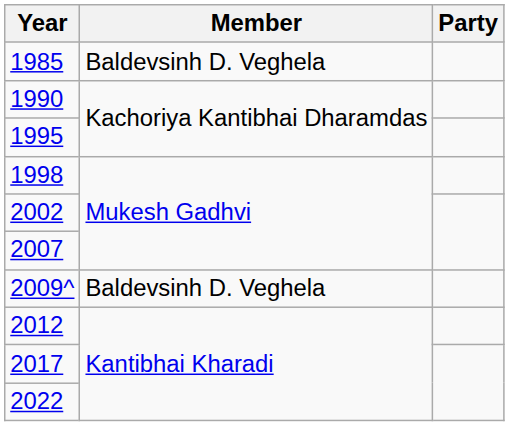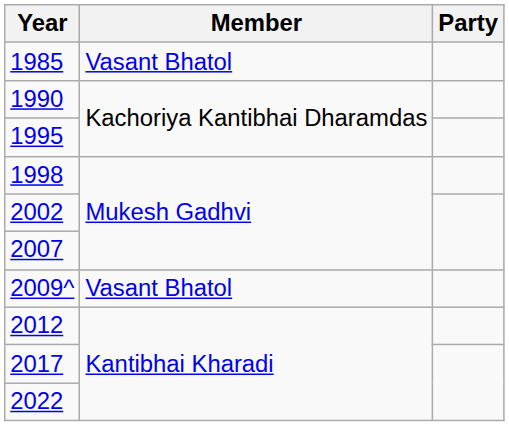 <table class="wikitable sortable">
 <tr>
 <th>Year</th>
 <th>Member</th>
 <th colspan="2">Party</th>
 </tr>
 <tr>
 <td><a href='#'>1985</a></td>
-<td>Baldevsinh D. Veghela</td>
+<td><a href='#'>Vasant Bhatol</a></td>
 <td></td>
 </tr>
 <tr>
 <td><a href='#'>1990</a></td>
 <td rowspan=2>Kachoriya Kantibhai Dharamdas</td>
 <td></td>
 </tr>
 <tr>
 <td><a href='#'>1995</a></td>
 </tr>
 <tr>
 <td><a href='#'>1998</a></td>
 <td rowspan=3><a href='#'>Mukesh Gadhvi</a></td>
 <td></td>
 </tr>
 <tr>
 <td><a href='#'>2002</a></td>
 </tr>
 <tr>
 <td><a href='#'>2007</a></td>
 </tr>
 <tr>
 <td><a href='#'>2009^</a></td>
-<td>Baldevsinh D. Veghela</td>
+<td><a href='#'>Vasant Bhatol</a></td>
 <td></td>
 </tr>
 <tr>
 <td><a href='#'>2012</a></td>
 <td rowspan="3"><a href='#'>Kantibhai Kharadi</a></td>
 <td></td>
 </tr>
 <tr>
 <td><a href='#'>2017</a></td>
 </tr>
 <tr>
 <td><a href='#'>2022</a></td>
 </tr>
 </table>
